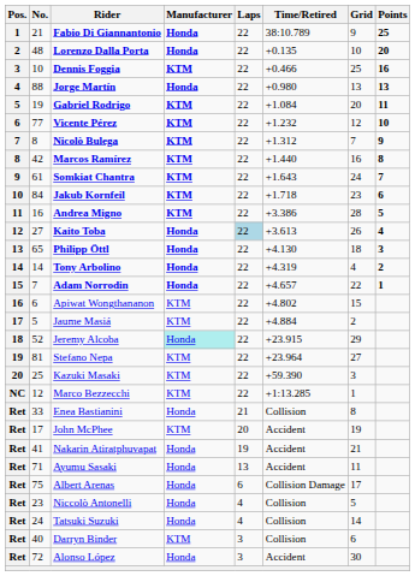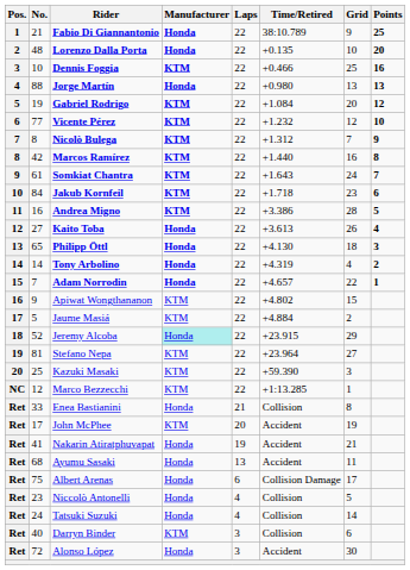 <table class="wikitable" style="font-size: 95%;">
 <tr>
 <th>Pos.</th>
 <th>No.</th>
 <th>Rider</th>
 <th>Manufacturer</th>
 <th>Laps</th>
 <th>Time/Retired</th>
 <th>Grid</th>
 <th>Points</th>
 </tr>
 <tr>
 <th>1</th>
 <td>21</td>
 <td> <strong><a href='#'>Fabio Di Giannantonio</a></strong></td>
 <td><strong><a href='#'>Honda</a></strong></td>
 <td>22</td>
 <td>38:10.789</td>
 <td>9</td>
 <td><strong>25</strong></td>
 </tr>
 <tr>
 <th>2</th>
 <td>48</td>
 <td> <strong><a href='#'>Lorenzo Dalla Porta</a></strong></td>
 <td><strong><a href='#'>Honda</a></strong></td>
 <td>22</td>
 <td>+0.135</td>
 <td>10</td>
 <td><strong>20</strong></td>
 </tr>
 <tr>
 <th>3</th>
 <td>10</td>
 <td> <strong><a href='#'>Dennis Foggia</a></strong></td>
 <td><strong><a href='#'>KTM</a></strong></td>
 <td>22</td>
 <td>+0.466</td>
 <td>25</td>
 <td><strong>16</strong></td>
 </tr>
 <tr>
 <th>4</th>
 <td>88</td>
 <td> <strong><a href='#'>Jorge Martín</a></strong></td>
 <td><strong><a href='#'>Honda</a></strong></td>
 <td>22</td>
 <td>+0.980</td>
 <td>13</td>
 <td><strong>13</strong></td>
 </tr>
 <tr>
 <th>5</th>
 <td>19</td>
 <td> <strong><a href='#'>Gabriel Rodrigo</a></strong></td>
 <td><strong><a href='#'>KTM</a></strong></td>
 <td>22</td>
 <td>+1.084</td>
 <td>20</td>
-<td><strong>11</strong></td>
+<td><strong>12</strong></td>
 </tr>
 <tr>
 <th>6</th>
 <td>77</td>
 <td> <strong><a href='#'>Vicente Pérez</a></strong></td>
 <td><strong><a href='#'>KTM</a></strong></td>
 <td>22</td>
 <td>+1.232</td>
 <td>12</td>
 <td><strong>10</strong></td>
 </tr>
 <tr>
 <th>7</th>
 <td>8</td>
 <td> <strong><a href='#'>Nicolò Bulega</a></strong></td>
 <td><strong><a href='#'>KTM</a></strong></td>
 <td>22</td>
 <td>+1.312</td>
 <td>7</td>
 <td><strong>9</strong></td>
 </tr>
 <tr>
 <th>8</th>
 <td>42</td>
 <td> <strong><a href='#'>Marcos Ramírez</a></strong></td>
 <td><strong><a href='#'>KTM</a></strong></td>
 <td>22</td>
 <td>+1.440</td>
 <td>16</td>
 <td><strong>8</strong></td>
 </tr>
 <tr>
 <th>9</th>
 <td>61</td>
 <td> <strong><a href='#'>Somkiat Chantra</a></strong></td>
 <td><strong><a href='#'>KTM</a></strong></td>
 <td>22</td>
 <td>+1.643</td>
 <td>24</td>
 <td><strong>7</strong></td>
 </tr>
 <tr>
 <th>10</th>
 <td>84</td>
 <td> <strong><a href='#'>Jakub Kornfeil</a></strong></td>
 <td><strong><a href='#'>KTM</a></strong></td>
 <td>22</td>
 <td>+1.718</td>
 <td>23</td>
 <td><strong>6</strong></td>
 </tr>
 <tr>
 <th>11</th>
 <td>16</td>
 <td> <strong><a href='#'>Andrea Migno</a></strong></td>
 <td><strong><a href='#'>KTM</a></strong></td>
 <td>22</td>
 <td>+3.386</td>
 <td>28</td>
 <td><strong>5</strong></td>
 </tr>
 <tr>
 <th>12</th>
 <td>27</td>
 <td> <strong><a href='#'>Kaito Toba</a></strong></td>
 <td><strong><a href='#'>Honda</a></strong></td>
-<td style="background: lightblue;">22</td>
+<td>22</td>
 <td>+3.613</td>
 <td>26</td>
 <td><strong>4</strong></td>
 </tr>
 <tr>
 <th>13</th>
 <td>65</td>
 <td> <strong><a href='#'>Philipp Öttl</a></strong></td>
 <td><strong><a href='#'>Honda</a></strong></td>
 <td>22</td>
 <td>+4.130</td>
 <td>18</td>
 <td><strong>3</strong></td>
 </tr>
 <tr>
 <th>14</th>
 <td>14</td>
 <td> <strong><a href='#'>Tony Arbolino</a></strong></td>
 <td><strong><a href='#'>Honda</a></strong></td>
 <td>22</td>
 <td>+4.319</td>
 <td>4</td>
 <td><strong>2</strong></td>
 </tr>
 <tr>
 <th>15</th>
 <td>7</td>
 <td> <strong><a href='#'>Adam Norrodin</a></strong></td>
 <td><strong><a href='#'>Honda</a></strong></td>
 <td>22</td>
 <td>+4.657</td>
 <td>22</td>
 <td><strong>1</strong></td>
 </tr>
 <tr>
 <th>16</th>
-<td>6</td>
+<td>9</td>
 <td> <a href='#'>Apiwat Wongthananon</a></td>
 <td><a href='#'>KTM</a></td>
 <td>22</td>
 <td>+4.802</td>
 <td>15</td>
 <td></td>
 </tr>
 <tr>
 <th>17</th>
 <td>5</td>
 <td> <a href='#'>Jaume Masiá</a></td>
 <td><a href='#'>KTM</a></td>
 <td>22</td>
 <td>+4.884</td>
 <td>2</td>
 <td></td>
 </tr>
 <tr>
 <th>18</th>
 <td>52</td>
 <td> <a href='#'>Jeremy Alcoba</a></td>
 <td style="background: paleturquoise;"><a href='#'>Honda</a></td>
 <td>22</td>
 <td>+23.915</td>
 <td>29</td>
 <td></td>
 </tr>
 <tr>
 <th>19</th>
 <td>81</td>
 <td> <a href='#'>Stefano Nepa</a></td>
 <td><a href='#'>KTM</a></td>
 <td>22</td>
 <td>+23.964</td>
 <td>27</td>
 <td></td>
 </tr>
 <tr>
 <th>20</th>
 <td>25</td>
 <td> <a href='#'>Kazuki Masaki</a></td>
 <td><a href='#'>KTM</a></td>
 <td>22</td>
 <td>+59.390</td>
 <td>3</td>
 <td></td>
 </tr>
 <tr>
 <th>NC</th>
 <td>12</td>
 <td> <a href='#'>Marco Bezzecchi</a></td>
 <td><a href='#'>KTM</a></td>
 <td>22</td>
 <td>+1:13.285</td>
 <td>1</td>
 <td></td>
 </tr>
 <tr>
 <th>Ret</th>
 <td>33</td>
 <td> <a href='#'>Enea Bastianini</a></td>
 <td><a href='#'>Honda</a></td>
 <td>21</td>
 <td>Collision</td>
 <td>8</td>
 <td></td>
 </tr>
 <tr>
 <th>Ret</th>
 <td>17</td>
 <td> <a href='#'>John McPhee</a></td>
 <td><a href='#'>KTM</a></td>
 <td>20</td>
 <td>Accident</td>
 <td>19</td>
 <td></td>
 </tr>
 <tr>
 <th>Ret</th>
 <td>41</td>
 <td> <a href='#'>Nakarin Atiratphuvapat</a></td>
 <td><a href='#'>Honda</a></td>
 <td>19</td>
 <td>Accident</td>
 <td>21</td>
 <td></td>
 </tr>
 <tr>
 <th>Ret</th>
-<td>71</td>
+<td>68</td>
 <td> <a href='#'>Ayumu Sasaki</a></td>
 <td><a href='#'>Honda</a></td>
 <td>13</td>
 <td>Accident</td>
 <td>11</td>
 <td></td>
 </tr>
 <tr>
 <th>Ret</th>
 <td>75</td>
 <td> <a href='#'>Albert Arenas</a></td>
 <td><a href='#'>Honda</a></td>
 <td>6</td>
 <td>Collision Damage</td>
 <td>17</td>
 <td></td>
 </tr>
 <tr>
 <th>Ret</th>
 <td>23</td>
 <td> <a href='#'>Niccolò Antonelli</a></td>
 <td><a href='#'>Honda</a></td>
 <td>4</td>
 <td>Collision</td>
 <td>5</td>
 <td></td>
 </tr>
 <tr>
 <th>Ret</th>
 <td>24</td>
 <td> <a href='#'>Tatsuki Suzuki</a></td>
 <td><a href='#'>Honda</a></td>
 <td>4</td>
 <td>Collision</td>
 <td>14</td>
 <td></td>
 </tr>
 <tr>
 <th>Ret</th>
 <td>40</td>
 <td> <a href='#'>Darryn Binder</a></td>
 <td><a href='#'>KTM</a></td>
 <td>3</td>
 <td>Collision</td>
 <td>6</td>
 <td></td>
 </tr>
 <tr>
 <th>Ret</th>
 <td>72</td>
 <td> <a href='#'>Alonso López</a></td>
 <td><a href='#'>Honda</a></td>
 <td>3</td>
 <td>Accident</td>
 <td>30</td>
 <td></td>
 </tr>
 <tr>
 <th colspan=8></th>
 </tr>
 </table>
